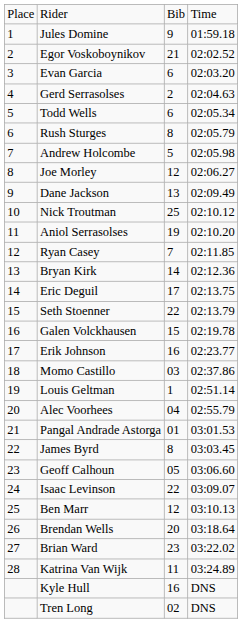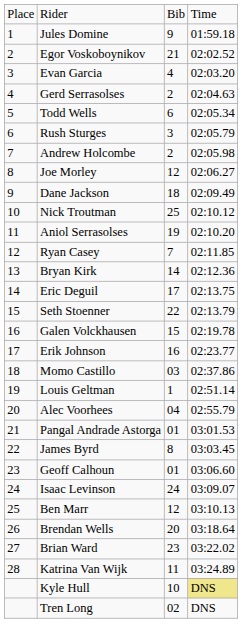 <table class="wikitable">
 <tr>
 <td>Place</td>
 <td>Rider</td>
 <td>Bib</td>
 <td>Time</td>
 </tr>
 <tr>
 <td>1</td>
 <td>Jules Domine</td>
 <td>9</td>
 <td>01:59.18</td>
 </tr>
 <tr>
 <td>2</td>
 <td>Egor Voskoboynikov</td>
 <td>21</td>
 <td>02:02.52</td>
 </tr>
 <tr>
 <td>3</td>
 <td>Evan Garcia</td>
-<td>6</td>
+<td>4</td>
 <td>02:03.20</td>
 </tr>
 <tr>
 <td>4</td>
 <td>Gerd Serrasolses</td>
 <td>2</td>
 <td>02:04.63</td>
 </tr>
 <tr>
 <td>5</td>
 <td>Todd Wells</td>
 <td>6</td>
 <td>02:05.34</td>
 </tr>
 <tr>
 <td>6</td>
 <td>Rush Sturges</td>
-<td>8</td>
+<td>3</td>
 <td>02:05.79</td>
 </tr>
 <tr>
 <td>7</td>
 <td>Andrew Holcombe</td>
-<td>5</td>
+<td>2</td>
 <td>02:05.98</td>
 </tr>
 <tr>
 <td>8</td>
 <td>Joe Morley</td>
 <td>12</td>
 <td>02:06.27</td>
 </tr>
 <tr>
 <td>9</td>
 <td>Dane Jackson</td>
-<td>13</td>
+<td>18</td>
 <td>02:09.49</td>
 </tr>
 <tr>
 <td>10</td>
 <td>Nick Troutman</td>
 <td>25</td>
 <td>02:10.12</td>
 </tr>
 <tr>
 <td>11</td>
 <td>Aniol Serrasolses</td>
 <td>19</td>
 <td>02:10.20</td>
 </tr>
 <tr>
 <td>12</td>
 <td>Ryan Casey</td>
 <td>7</td>
 <td>02:11.85</td>
 </tr>
 <tr>
 <td>13</td>
 <td>Bryan Kirk</td>
 <td>14</td>
 <td>02:12.36</td>
 </tr>
 <tr>
 <td>14</td>
 <td>Eric Deguil</td>
 <td>17</td>
 <td>02:13.75</td>
 </tr>
 <tr>
 <td>15</td>
 <td>Seth Stoenner</td>
 <td>22</td>
 <td>02:13.79</td>
 </tr>
 <tr>
 <td>16</td>
 <td>Galen Volckhausen</td>
 <td>15</td>
 <td>02:19.78</td>
 </tr>
 <tr>
 <td>17</td>
 <td>Erik Johnson</td>
 <td>16</td>
 <td>02:23.77</td>
 </tr>
 <tr>
 <td>18</td>
 <td>Momo Castillo</td>
 <td>03</td>
 <td>02:37.86</td>
 </tr>
 <tr>
 <td>19</td>
 <td>Louis Geltman</td>
 <td>1</td>
 <td>02:51.14</td>
 </tr>
 <tr>
 <td>20</td>
 <td>Alec Voorhees</td>
 <td>04</td>
 <td>02:55.79</td>
 </tr>
 <tr>
 <td>21</td>
 <td>Pangal Andrade  Astorga</td>
 <td>01</td>
 <td>03:01.53</td>
 </tr>
 <tr>
 <td>22</td>
 <td>James Byrd</td>
 <td>8</td>
 <td>03:03.45</td>
 </tr>
 <tr>
 <td>23</td>
 <td>Geoff Calhoun</td>
-<td>05</td>
+<td>01</td>
 <td>03:06.60</td>
 </tr>
 <tr>
 <td>24</td>
 <td>Isaac Levinson</td>
-<td>22</td>
+<td>24</td>
 <td>03:09.07</td>
 </tr>
 <tr>
 <td>25</td>
 <td>Ben Marr</td>
 <td>12</td>
 <td>03:10.13</td>
 </tr>
 <tr>
 <td>26</td>
 <td>Brendan Wells</td>
 <td>20</td>
 <td>03:18.64</td>
 </tr>
 <tr>
 <td>27</td>
 <td>Brian Ward</td>
 <td>23</td>
 <td>03:22.02</td>
 </tr>
 <tr>
 <td>28</td>
 <td>Katrina Van Wijk</td>
 <td>11</td>
 <td>03:24.89</td>
 </tr>
 <tr>
 <td></td>
 <td>Kyle Hull</td>
-<td>16</td>
-<td>DNS</td>
+<td>10</td>
+<td style="background: khaki;">DNS</td>
 </tr>
 <tr>
 <td></td>
 <td>Tren Long</td>
 <td>02</td>
 <td>DNS</td>
 </tr>
 </table>
